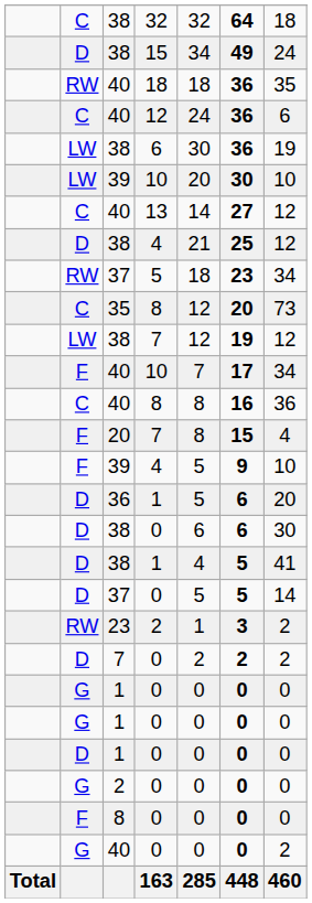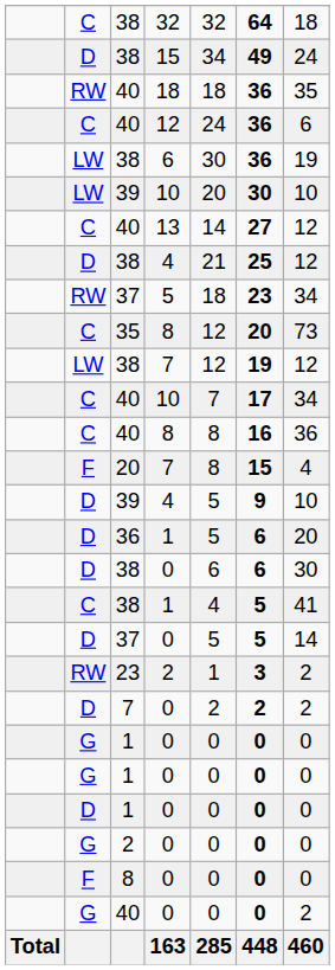 <table class="wikitable sortable">
 <tr align="center">
 </tr>
 <tr align="center" bgcolor="">
 <td></td>
 <td><a href='#'>C</a></td>
 <td>38</td>
 <td>32</td>
 <td>32</td>
 <td><strong>64</strong></td>
 <td>18</td>
 </tr>
 <tr align="center" bgcolor="f0f0f0">
 <td></td>
 <td><a href='#'>D</a></td>
 <td>38</td>
 <td>15</td>
 <td>34</td>
 <td><strong>49</strong></td>
 <td>24</td>
 </tr>
 <tr align="center" bgcolor="">
 <td></td>
 <td><a href='#'>RW</a></td>
 <td>40</td>
 <td>18</td>
 <td>18</td>
 <td><strong>36</strong></td>
 <td>35</td>
 </tr>
 <tr align="center" bgcolor="f0f0f0">
 <td></td>
 <td><a href='#'>C</a></td>
 <td>40</td>
 <td>12</td>
 <td>24</td>
 <td><strong>36</strong></td>
 <td>6</td>
 </tr>
 <tr align="center" bgcolor="">
 <td></td>
 <td><a href='#'>LW</a></td>
 <td>38</td>
 <td>6</td>
 <td>30</td>
 <td><strong>36</strong></td>
 <td>19</td>
 </tr>
 <tr align="center" bgcolor="f0f0f0">
 <td></td>
 <td><a href='#'>LW</a></td>
 <td>39</td>
 <td>10</td>
 <td>20</td>
 <td><strong>30</strong></td>
 <td>10</td>
 </tr>
 <tr align="center" bgcolor="">
 <td></td>
 <td><a href='#'>C</a></td>
 <td>40</td>
 <td>13</td>
 <td>14</td>
 <td><strong>27</strong></td>
 <td>12</td>
 </tr>
 <tr align="center" bgcolor="f0f0f0">
 <td></td>
 <td><a href='#'>D</a></td>
 <td>38</td>
 <td>4</td>
 <td>21</td>
 <td><strong>25</strong></td>
 <td>12</td>
 </tr>
 <tr align="center" bgcolor="">
 <td></td>
 <td><a href='#'>RW</a></td>
 <td>37</td>
 <td>5</td>
 <td>18</td>
 <td><strong>23</strong></td>
 <td>34</td>
 </tr>
 <tr align="center" bgcolor="f0f0f0">
 <td></td>
 <td><a href='#'>C</a></td>
 <td>35</td>
 <td>8</td>
 <td>12</td>
 <td><strong>20</strong></td>
 <td>73</td>
 </tr>
 <tr align="center" bgcolor="">
 <td></td>
 <td><a href='#'>LW</a></td>
 <td>38</td>
 <td>7</td>
 <td>12</td>
 <td><strong>19</strong></td>
 <td>12</td>
 </tr>
 <tr align="center" bgcolor="f0f0f0">
 <td></td>
-<td><a href='#'>F</a></td>
+<td><a href='#'>C</a></td>
 <td>40</td>
 <td>10</td>
 <td>7</td>
 <td><strong>17</strong></td>
 <td>34</td>
 </tr>
 <tr align="center" bgcolor="">
 <td></td>
 <td><a href='#'>C</a></td>
 <td>40</td>
 <td>8</td>
 <td>8</td>
 <td><strong>16</strong></td>
 <td>36</td>
 </tr>
 <tr align="center" bgcolor="f0f0f0">
 <td></td>
 <td><a href='#'>F</a></td>
 <td>20</td>
 <td>7</td>
 <td>8</td>
 <td><strong>15</strong></td>
 <td>4</td>
 </tr>
 <tr align="center" bgcolor="">
 <td></td>
-<td><a href='#'>F</a></td>
+<td><a href='#'>D</a></td>
 <td>39</td>
 <td>4</td>
 <td>5</td>
 <td><strong>9</strong></td>
 <td>10</td>
 </tr>
 <tr align="center" bgcolor="f0f0f0">
 <td></td>
 <td><a href='#'>D</a></td>
 <td>36</td>
 <td>1</td>
 <td>5</td>
 <td><strong>6</strong></td>
 <td>20</td>
 </tr>
 <tr align="center" bgcolor="">
 <td></td>
 <td><a href='#'>D</a></td>
 <td>38</td>
 <td>0</td>
 <td>6</td>
 <td><strong>6</strong></td>
 <td>30</td>
 </tr>
 <tr align="center" bgcolor="f0f0f0">
 <td></td>
-<td><a href='#'>D</a></td>
+<td><a href='#'>C</a></td>
 <td>38</td>
 <td>1</td>
 <td>4</td>
 <td><strong>5</strong></td>
 <td>41</td>
 </tr>
 <tr align="center" bgcolor="">
 <td></td>
 <td><a href='#'>D</a></td>
 <td>37</td>
 <td>0</td>
 <td>5</td>
 <td><strong>5</strong></td>
 <td>14</td>
 </tr>
 <tr align="center" bgcolor="f0f0f0">
 <td></td>
 <td><a href='#'>RW</a></td>
 <td>23</td>
 <td>2</td>
 <td>1</td>
 <td><strong>3</strong></td>
 <td>2</td>
 </tr>
 <tr align="center" bgcolor="">
 <td></td>
 <td><a href='#'>D</a></td>
 <td>7</td>
 <td>0</td>
 <td>2</td>
 <td><strong>2</strong></td>
 <td>2</td>
 </tr>
 <tr align="center" bgcolor="f0f0f0">
 <td></td>
 <td><a href='#'>G</a></td>
 <td>1</td>
 <td>0</td>
 <td>0</td>
 <td><strong>0</strong></td>
 <td>0</td>
 </tr>
 <tr align="center" bgcolor="">
 <td></td>
 <td><a href='#'>G</a></td>
 <td>1</td>
 <td>0</td>
 <td>0</td>
 <td><strong>0</strong></td>
 <td>0</td>
 </tr>
 <tr align="center" bgcolor="f0f0f0">
 <td></td>
 <td><a href='#'>D</a></td>
 <td>1</td>
 <td>0</td>
 <td>0</td>
 <td><strong>0</strong></td>
 <td>0</td>
 </tr>
 <tr align="center" bgcolor="">
 <td></td>
 <td><a href='#'>G</a></td>
 <td>2</td>
 <td>0</td>
 <td>0</td>
 <td><strong>0</strong></td>
 <td>0</td>
 </tr>
 <tr align="center" bgcolor="f0f0f0">
 <td></td>
 <td><a href='#'>F</a></td>
 <td>8</td>
 <td>0</td>
 <td>0</td>
 <td><strong>0</strong></td>
 <td>0</td>
 </tr>
 <tr align="center" bgcolor="">
 <td></td>
 <td><a href='#'>G</a></td>
 <td>40</td>
 <td>0</td>
 <td>0</td>
 <td><strong>0</strong></td>
 <td>2</td>
 </tr>
 <tr>
 <th>Total</th>
 <th></th>
 <th></th>
 <th>163</th>
 <th>285</th>
 <th>448</th>
 <th>460</th>
 </tr>
 </table>
